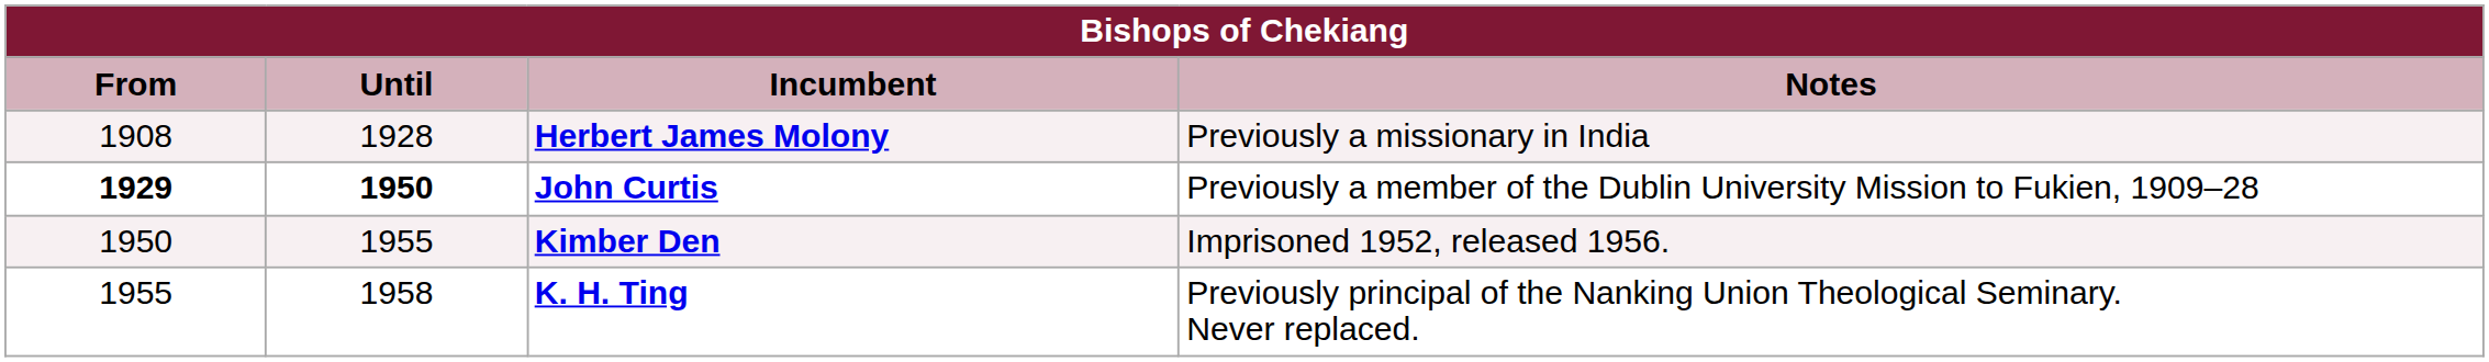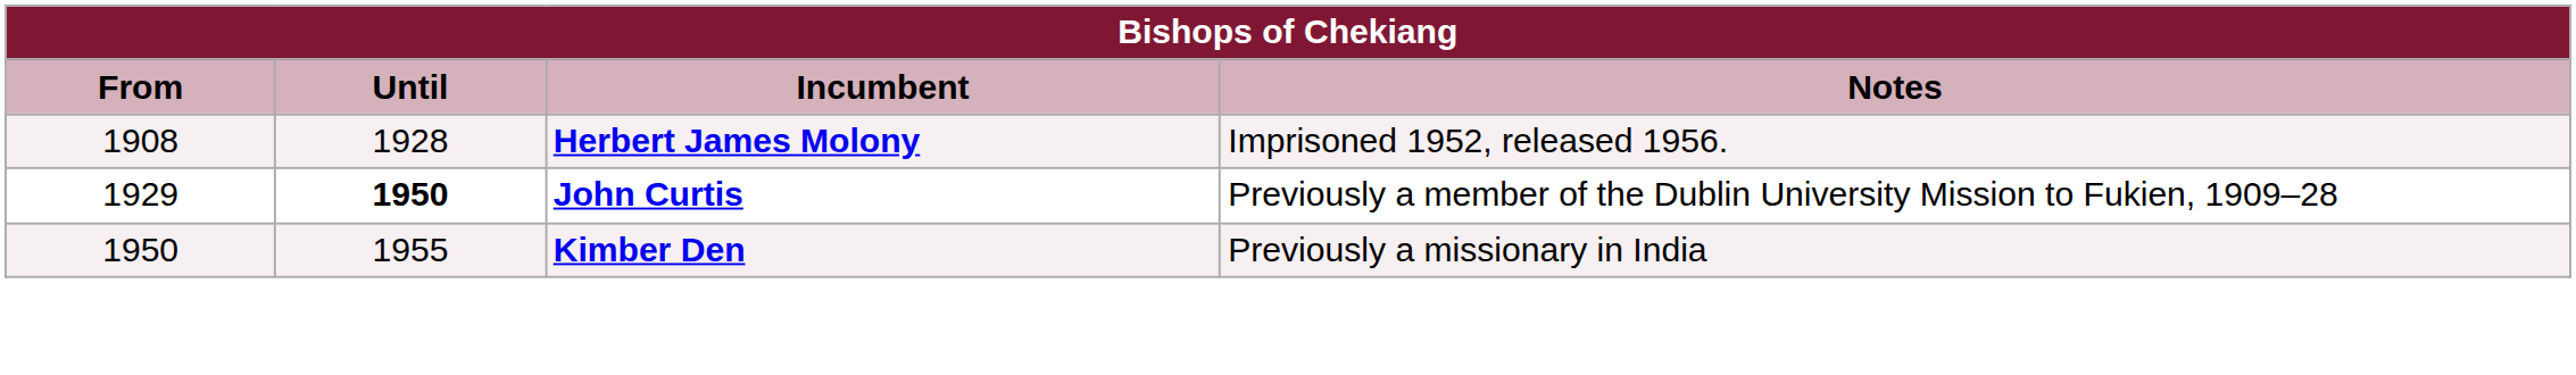 <table class="wikitable" style="width: 95%;">
 <tr>
 <th colspan="4" style="background-color: #7F1734; color: white;">Bishops of Chekiang</th>
 </tr>
 <tr>
 <th style="background-color: #D4B1BB; width: 10%;">From</th>
 <th style="background-color: #D4B1BB; width: 10%;">Until</th>
 <th style="background-color: #D4B1BB; width: 25%;">Incumbent</th>
 <th style="background-color: #D4B1BB; width: 50%;">Notes</th>
 </tr>
 <tr valign="top" style="background-color: #F7F0F2;">
 <td style="text-align: center;">1908</td>
 <td style="text-align: center;">1928</td>
 <td><strong><a href='#'>Herbert James Molony</a></strong></td>
-<td>Previously a missionary in India</td>
+<td>Imprisoned 1952, released 1956.</td>
 </tr>
 <tr valign="top" style="background-color: white;">
-<td style="text-align: center;"><strong>1929</strong></td>
+<td style="text-align: center;">1929</td>
 <td style="text-align: center;"><strong>1950</strong></td>
 <td><strong><a href='#'>John Curtis</a></strong></td>
 <td>Previously a member of the Dublin University Mission to Fukien, 1909–28</td>
 </tr>
 <tr valign="top" style="background-color: #F7F0F2;">
 <td style="text-align: center;">1950</td>
 <td style="text-align: center;">1955</td>
 <td><strong><a href='#'>Kimber Den</a></strong></td>
-<td>Imprisoned 1952, released 1956.</td>
-</tr>
-<tr valign="top" style="background-color: white;">
-<td style="text-align: center;">1955</td>
-<td style="text-align: center;">1958</td>
-<td><strong><a href='#'>K. H. Ting</a></strong></td>
-<td>Previously principal of the Nanking Union Theological Seminary.<br>Never replaced.</td>
+<td>Previously a missionary in India</td>
 </tr>
 </table>
